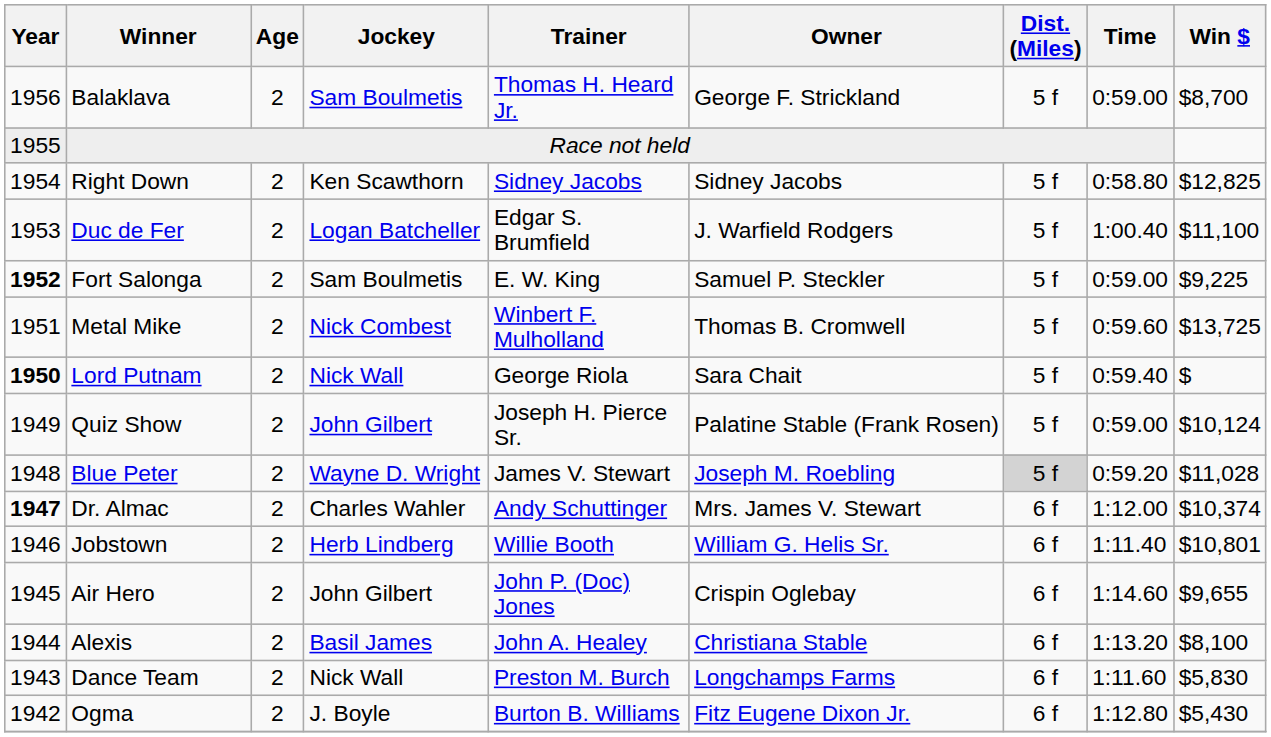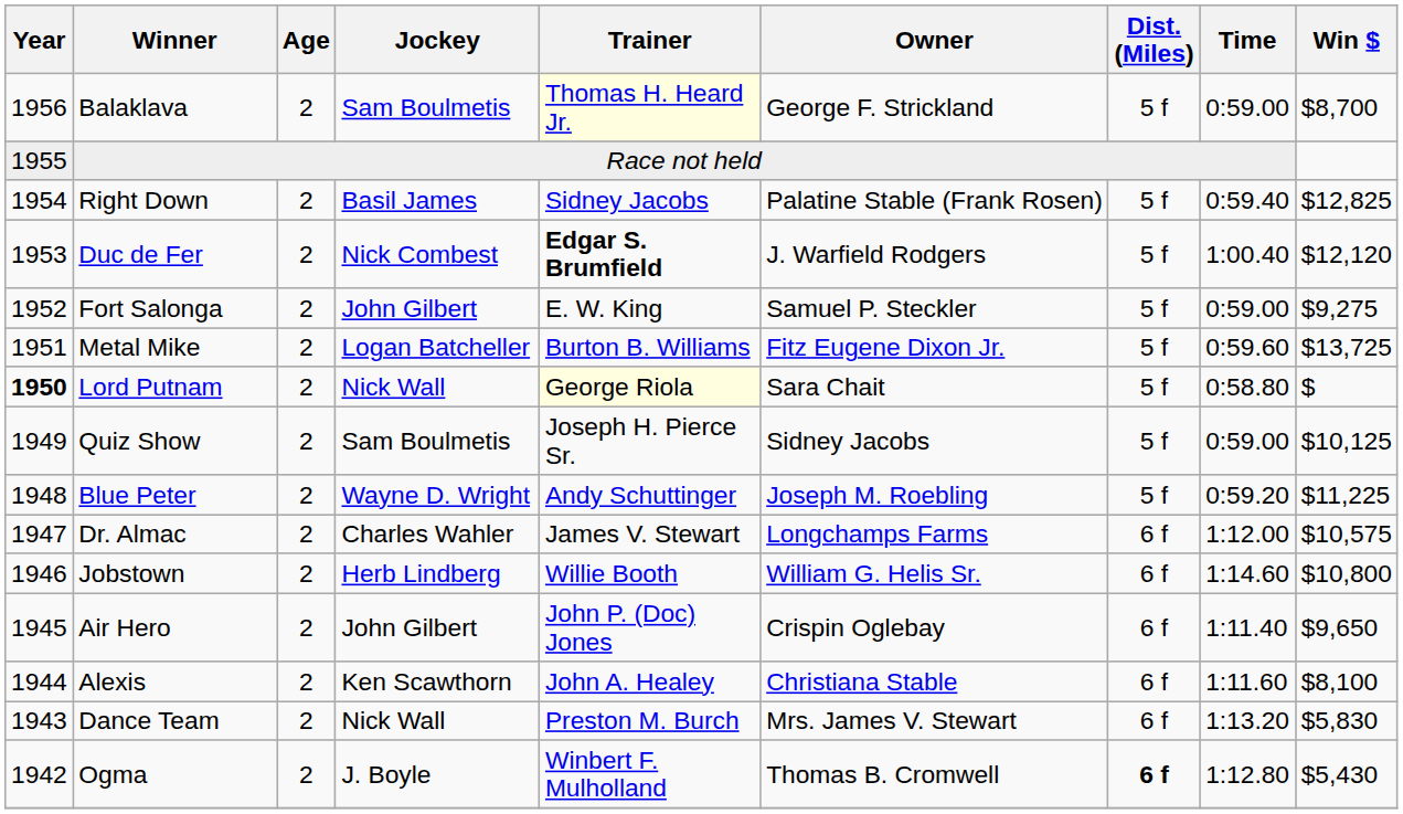 <table class="wikitable sortable" style="font-size:90%">
 <tr>
 <th style="width:30px">Year<br></th>
 <th style="width:110px">Winner<br></th>
 <th style="width:20px">Age<br></th>
 <th style="width:110px">Jockey<br></th>
 <th style="width:120px">Trainer<br></th>
 <th>Owner<br></th>
 <th style="width:25px"><a href='#'>Dist.</a><br> <span>(<a href='#'>Miles</a>)</span></th>
 <th style="width:25px">Time<br></th>
 <th style="width:35px">Win <a href='#'>$</a><br></th>
 </tr>
 <tr>
 <td align=center>1956</td>
 <td>Balaklava</td>
 <td align=center>2</td>
 <td><a href='#'>Sam Boulmetis</a></td>
-<td><a href='#'>Thomas H. Heard Jr.</a></td>
+<td style="background: lightyellow;"><a href='#'>Thomas H. Heard Jr.</a></td>
 <td>George F. Strickland</td>
 <td align=center>5 f</td>
 <td>0:59.00</td>
 <td>$8,700</td>
 </tr>
 <tr bgcolor="#eeeeee">
 <td align=center>1955</td>
 <td align=center  colspan=7><em>Race not held</em></td>
 </tr>
 <tr>
 <td align=center>1954</td>
 <td>Right Down</td>
 <td align=center>2</td>
-<td>Ken Scawthorn</td>
+<td><a href='#'>Basil James</a></td>
 <td><a href='#'>Sidney Jacobs</a></td>
-<td>Sidney Jacobs</td>
+<td>Palatine Stable (Frank Rosen)</td>
 <td align=center>5 f</td>
-<td>0:58.80</td>
+<td>0:59.40</td>
 <td>$12,825</td>
 </tr>
 <tr>
 <td align=center>1953</td>
 <td><a href='#'>Duc de Fer</a></td>
 <td align=center>2</td>
-<td><a href='#'>Logan Batcheller</a></td>
-<td>Edgar S. Brumfield</td>
+<td><a href='#'>Nick Combest</a></td>
+<td><strong>Edgar S. Brumfield</strong></td>
 <td>J. Warfield Rodgers</td>
 <td align=center>5 f</td>
 <td>1:00.40</td>
-<td>$11,100</td>
+<td>$12,120</td>
 </tr>
 <tr>
-<td align=center><strong>1952</strong></td>
+<td align=center>1952</td>
 <td>Fort Salonga</td>
 <td align=center>2</td>
-<td>Sam Boulmetis</td>
+<td><a href='#'>John Gilbert</a></td>
 <td>E. W. King</td>
 <td>Samuel P. Steckler</td>
 <td align=center>5 f</td>
 <td>0:59.00</td>
-<td>$9,225</td>
+<td>$9,275</td>
 </tr>
 <tr>
 <td align=center>1951</td>
 <td>Metal Mike</td>
 <td align=center>2</td>
-<td><a href='#'>Nick Combest</a></td>
-<td><a href='#'>Winbert F. Mulholland</a></td>
-<td>Thomas B. Cromwell</td>
+<td><a href='#'>Logan Batcheller</a></td>
+<td><a href='#'>Burton B. Williams</a></td>
+<td><a href='#'>Fitz Eugene Dixon Jr.</a></td>
 <td align=center>5 f</td>
 <td>0:59.60</td>
 <td>$13,725</td>
 </tr>
 <tr>
 <td align=center><strong>1950</strong></td>
 <td><a href='#'>Lord Putnam</a></td>
 <td align=center>2</td>
 <td><a href='#'>Nick Wall</a></td>
-<td>George Riola</td>
+<td style="background: lightyellow;">George Riola</td>
 <td>Sara Chait</td>
 <td align=center>5 f</td>
-<td>0:59.40</td>
+<td>0:58.80</td>
 <td>$</td>
 </tr>
 <tr>
 <td align=center>1949</td>
 <td>Quiz Show</td>
 <td align=center>2</td>
-<td><a href='#'>John Gilbert</a></td>
+<td>Sam Boulmetis</td>
 <td>Joseph H. Pierce Sr.</td>
-<td>Palatine Stable (Frank Rosen)</td>
+<td>Sidney Jacobs</td>
 <td align=center>5 f</td>
 <td>0:59.00</td>
-<td>$10,124</td>
+<td>$10,125</td>
 </tr>
 <tr>
 <td align=center>1948</td>
 <td><a href='#'>Blue Peter</a></td>
 <td align=center>2</td>
 <td><a href='#'>Wayne D. Wright</a></td>
-<td>James V. Stewart</td>
+<td><a href='#'>Andy Schuttinger</a></td>
 <td><a href='#'>Joseph M. Roebling</a></td>
-<td align=center style="background: lightgrey;">5 f</td>
+<td align=center>5 f</td>
 <td>0:59.20</td>
-<td>$11,028</td>
+<td>$11,225</td>
 </tr>
 <tr>
-<td align=center><strong>1947</strong></td>
+<td align=center>1947</td>
 <td>Dr. Almac</td>
 <td align=center>2</td>
 <td>Charles Wahler</td>
-<td><a href='#'>Andy Schuttinger</a></td>
-<td>Mrs. James V. Stewart</td>
+<td>James V. Stewart</td>
+<td><a href='#'>Longchamps Farms</a></td>
 <td align=center>6 f</td>
 <td>1:12.00</td>
-<td>$10,374</td>
+<td>$10,575</td>
 </tr>
 <tr>
 <td align=center>1946</td>
 <td>Jobstown</td>
 <td align=center>2</td>
 <td><a href='#'>Herb Lindberg</a></td>
 <td><a href='#'>Willie Booth</a></td>
 <td><a href='#'>William G. Helis Sr.</a></td>
 <td align=center>6 f</td>
-<td>1:11.40</td>
-<td>$10,801</td>
+<td>1:14.60</td>
+<td>$10,800</td>
 </tr>
 <tr>
 <td align=center>1945</td>
 <td>Air Hero</td>
 <td align=center>2</td>
 <td>John Gilbert</td>
 <td><a href='#'>John P. (Doc) Jones</a></td>
 <td>Crispin Oglebay</td>
 <td align=center>6 f</td>
-<td>1:14.60</td>
-<td>$9,655</td>
+<td>1:11.40</td>
+<td>$9,650</td>
 </tr>
 <tr>
 <td align=center>1944</td>
 <td>Alexis</td>
 <td align=center>2</td>
-<td><a href='#'>Basil James</a></td>
+<td>Ken Scawthorn</td>
 <td><a href='#'>John A. Healey</a></td>
 <td><a href='#'>Christiana Stable</a></td>
 <td align=center>6 f</td>
-<td>1:13.20</td>
+<td>1:11.60</td>
 <td>$8,100</td>
 </tr>
 <tr>
 <td align=center>1943</td>
 <td>Dance Team</td>
 <td align=center>2</td>
 <td>Nick Wall</td>
 <td><a href='#'>Preston M. Burch</a></td>
-<td><a href='#'>Longchamps Farms</a></td>
+<td>Mrs. James V. Stewart</td>
 <td align=center>6 f</td>
-<td>1:11.60</td>
+<td>1:13.20</td>
 <td>$5,830</td>
 </tr>
 <tr>
 <td align=center>1942</td>
 <td>Ogma</td>
 <td align=center>2</td>
 <td>J. Boyle</td>
-<td><a href='#'>Burton B. Williams</a></td>
-<td><a href='#'>Fitz Eugene Dixon Jr.</a></td>
-<td align=center>6 f</td>
+<td><a href='#'>Winbert F. Mulholland</a></td>
+<td>Thomas B. Cromwell</td>
+<td align=center><strong>6 f</strong></td>
 <td>1:12.80</td>
 <td>$5,430</td>
 </tr>
 <tr>
 </tr>
 </table>
